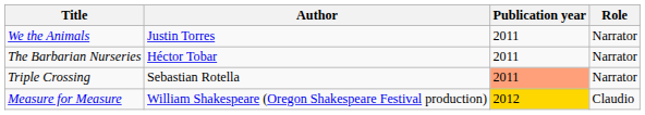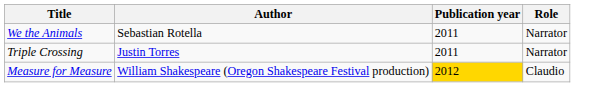 <table class="wikitable sortable" style="text-align:left">
 <tr>
 <th>Title</th>
 <th>Author</th>
 <th>Publication year</th>
 <th>Role</th>
 </tr>
 <tr>
 <td><em><a href='#'>We the Animals</a></em></td>
-<td><a href='#'>Justin Torres</a></td>
-<td>2011</td>
-<td>Narrator</td>
-</tr>
-<tr>
-<td><em>The Barbarian Nurseries</em></td>
-<td><a href='#'>Héctor Tobar</a></td>
+<td>Sebastian Rotella</td>
 <td>2011</td>
 <td>Narrator</td>
 </tr>
 <tr>
 <td><em>Triple Crossing</em></td>
-<td>Sebastian Rotella</td>
-<td style="background: lightsalmon;">2011</td>
+<td><a href='#'>Justin Torres</a></td>
+<td>2011</td>
 <td>Narrator</td>
 </tr>
 <tr>
 <td><em><a href='#'>Measure for Measure</a></em></td>
 <td><a href='#'>William Shakespeare</a> (<a href='#'>Oregon Shakespeare Festival</a> production)</td>
 <td style="background: gold;">2012</td>
 <td>Claudio</td>
 </tr>
 </table>
